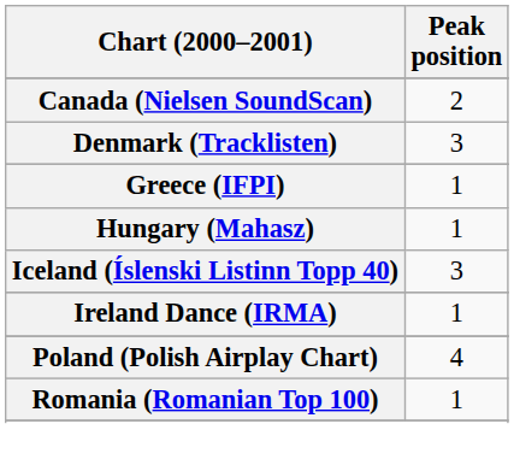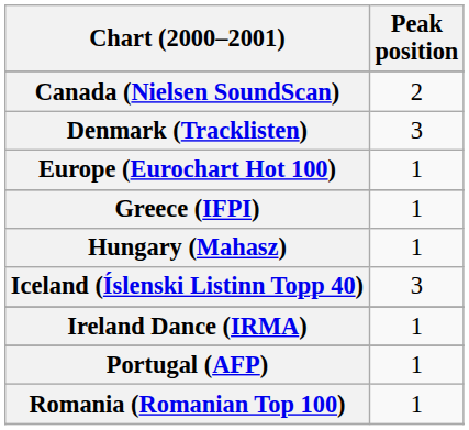 <table class="wikitable sortable plainrowheaders" style="text-align:center">
 <tr>
 <th>Chart (2000–2001)</th>
 <th>Peak<br>position</th>
 </tr>
 <tr>
 </tr>
 <tr>
 </tr>
 <tr>
 </tr>
 <tr>
 </tr>
 <tr>
 </tr>
 <tr>
 </tr>
 <tr>
 <th scope="row">Canada (<a href='#'>Nielsen SoundScan</a>)</th>
 <td>2</td>
 </tr>
 <tr>
 <th scope="row">Denmark (<a href='#'>Tracklisten</a>)</th>
 <td>3</td>
+</tr>
+<tr>
+<th scope="row">Europe (<a href='#'>Eurochart Hot 100</a>)</th>
+<td>1</td>
 </tr>
 <tr>
 </tr>
 <tr>
 </tr>
 <tr>
 </tr>
 <tr>
 <th scope="row">Greece (<a href='#'>IFPI</a>)</th>
 <td>1</td>
 </tr>
 <tr>
 <th scope="row">Hungary (<a href='#'>Mahasz</a>)</th>
 <td>1</td>
 </tr>
 <tr>
 <th scope="row">Iceland (<a href='#'>Íslenski Listinn Topp 40</a>)</th>
 <td>3</td>
 </tr>
 <tr>
 </tr>
 <tr>
 <th scope="row">Ireland Dance (<a href='#'>IRMA</a>)</th>
 <td>1</td>
 </tr>
 <tr>
 </tr>
 <tr>
 </tr>
 <tr>
 </tr>
 <tr>
 </tr>
 <tr>
 </tr>
 <tr>
-<th scope="row">Poland (Polish Airplay Chart)</th>
-<td>4</td>
+<th scope="row">Portugal (<a href='#'>AFP</a>)</th>
+<td>1</td>
 </tr>
 <tr>
 <th scope="row">Romania (<a href='#'>Romanian Top 100</a>)</th>
 <td>1</td>
 </tr>
 <tr>
 </tr>
 <tr>
 </tr>
 <tr>
 </tr>
 <tr>
 </tr>
 <tr>
 </tr>
 <tr>
 </tr>
 <tr>
 </tr>
 <tr>
 </tr>
 <tr>
 </tr>
 <tr>
 </tr>
 </table>
